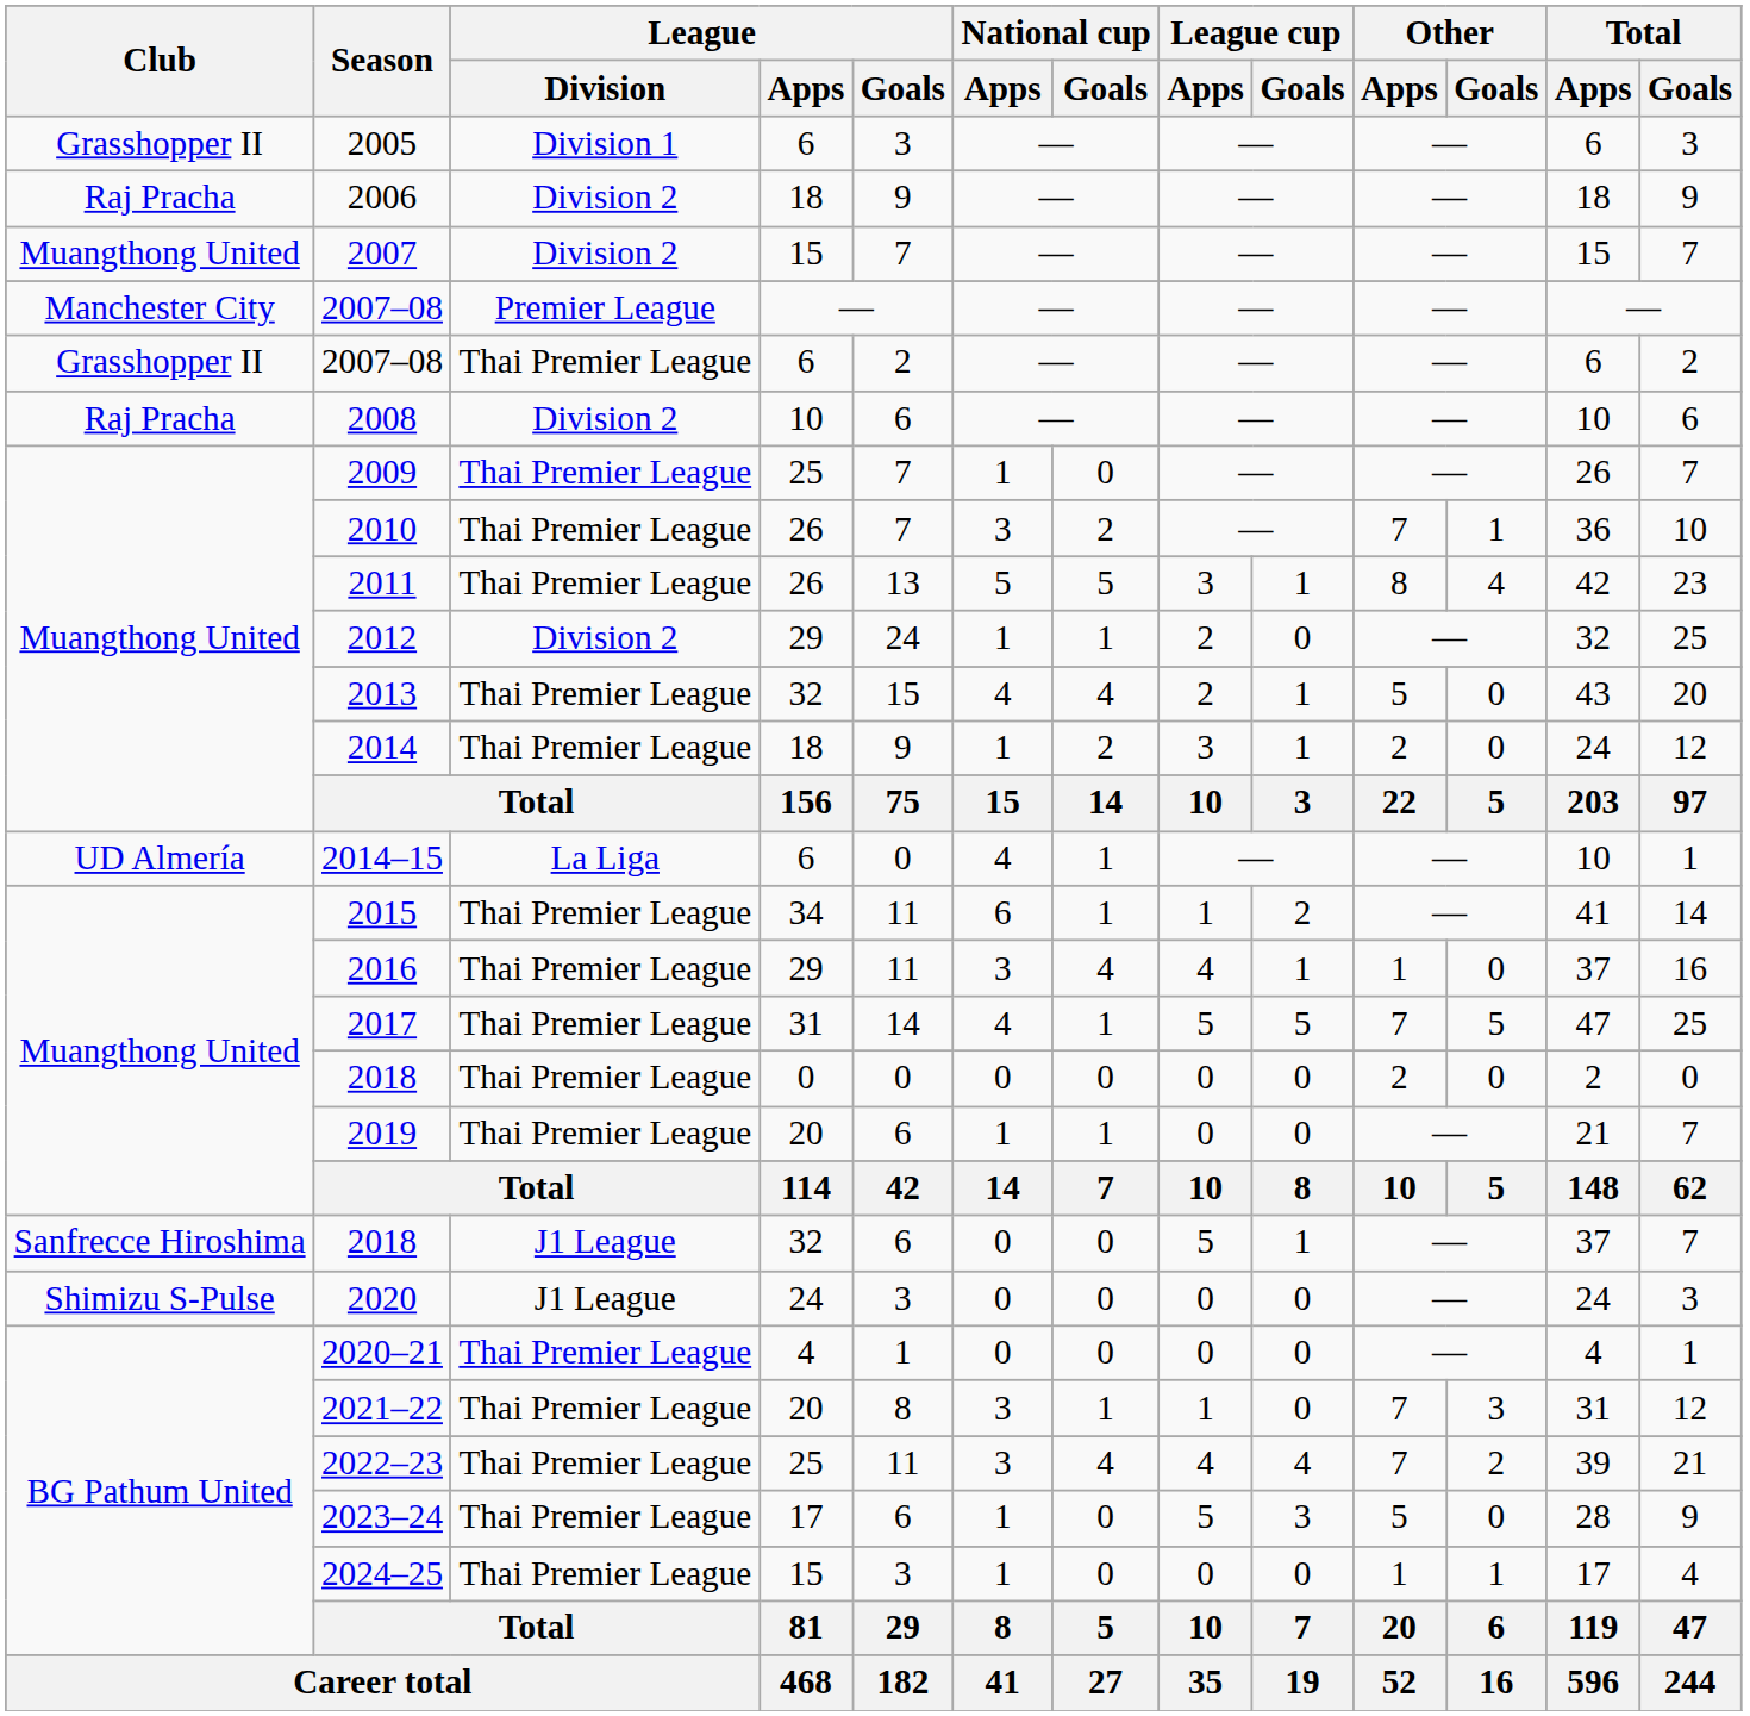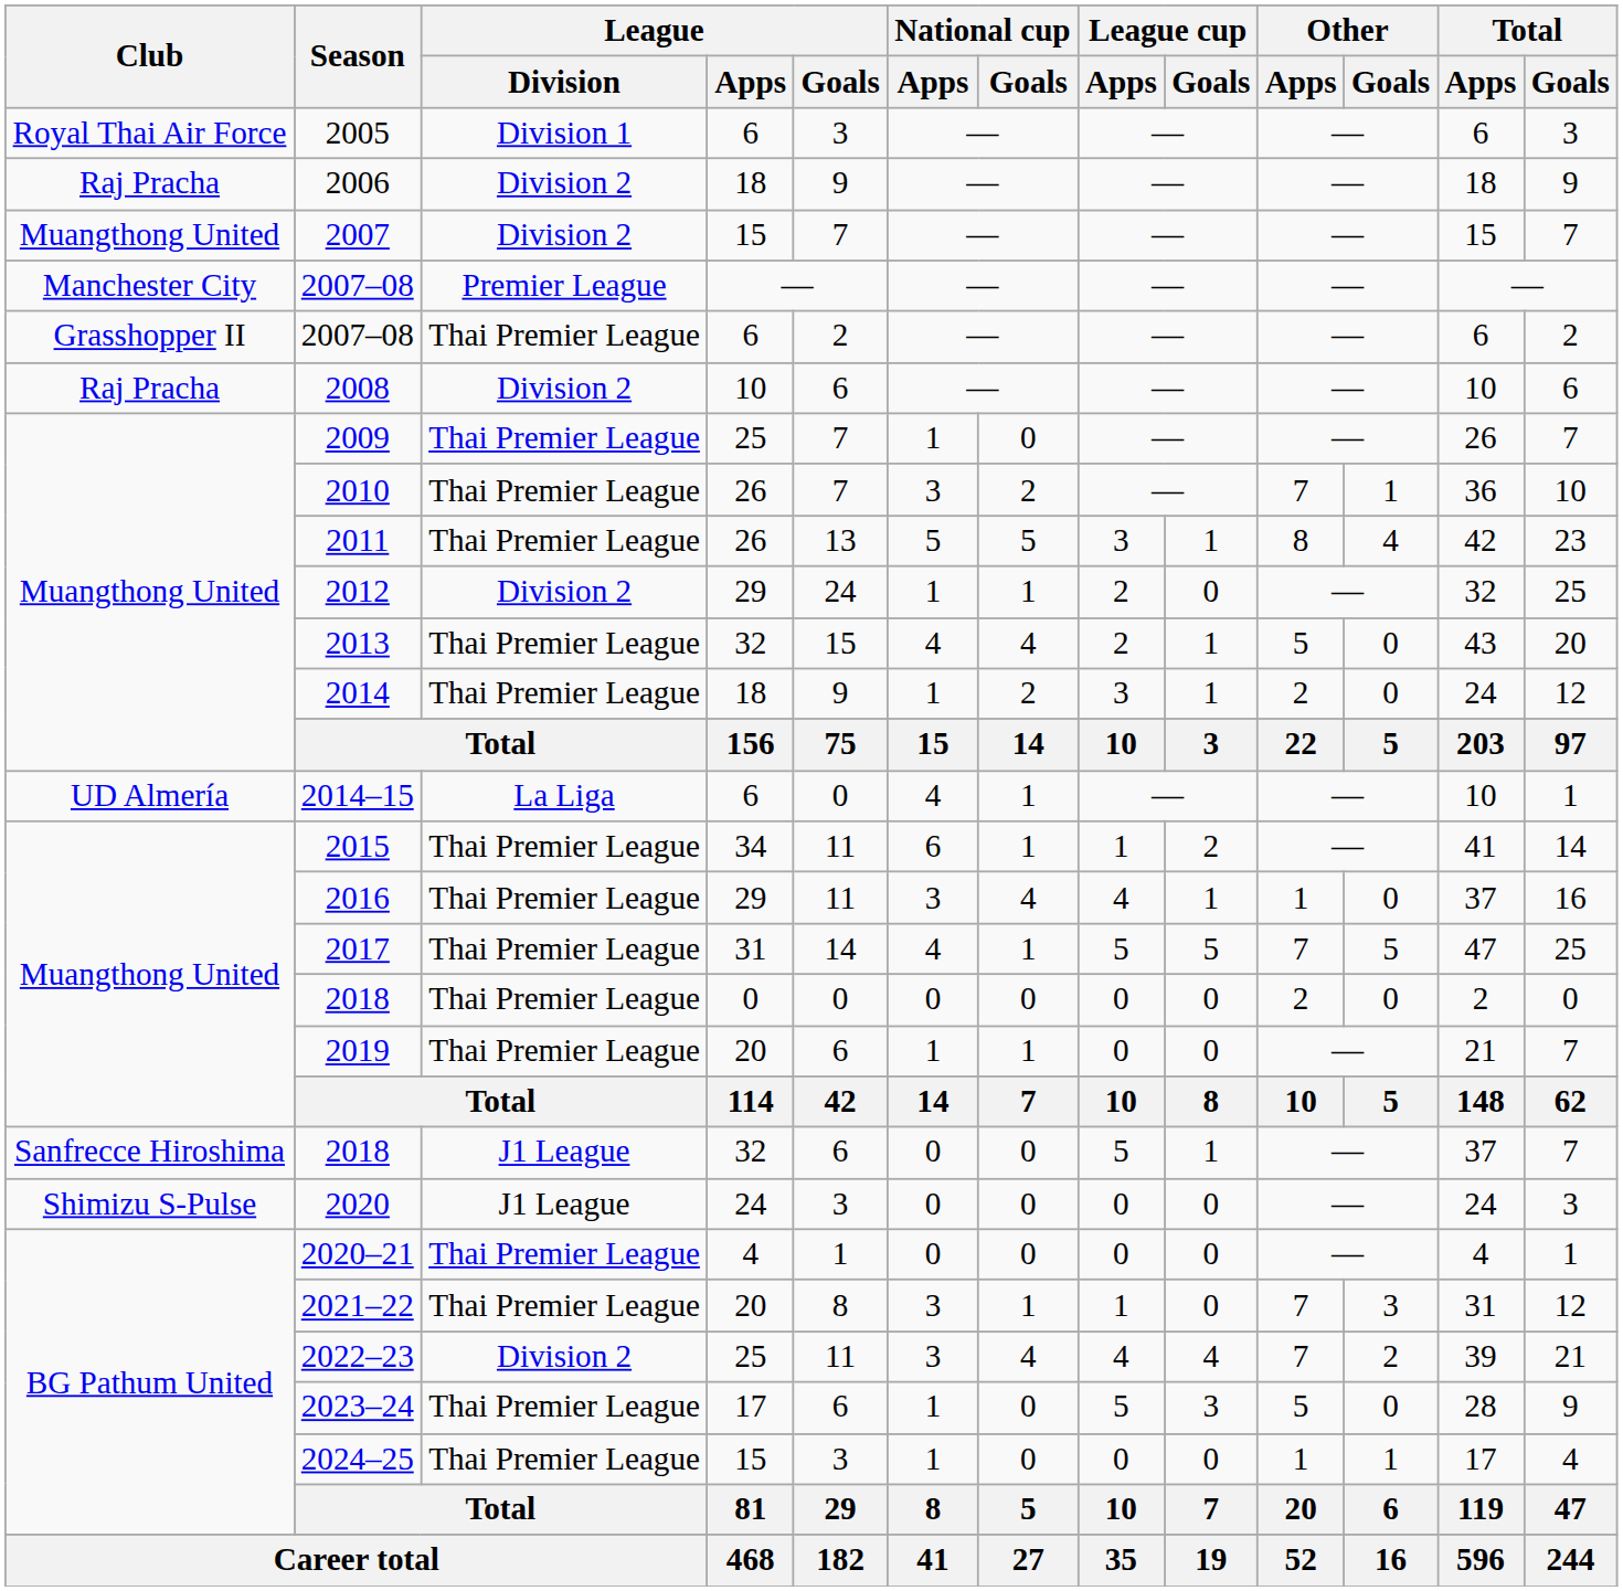 <table class="wikitable" style="text-align:center">
 <tr>
 <th rowspan="2">Club</th>
 <th rowspan="2">Season</th>
 <th colspan="3">League</th>
 <th colspan="2">National cup</th>
 <th colspan="2">League cup</th>
 <th colspan="2">Other</th>
 <th colspan="2">Total</th>
 </tr>
 <tr>
 <th>Division</th>
 <th>Apps</th>
 <th>Goals</th>
 <th>Apps</th>
 <th>Goals</th>
 <th>Apps</th>
 <th>Goals</th>
 <th>Apps</th>
 <th>Goals</th>
 <th>Apps</th>
 <th>Goals</th>
 </tr>
 <tr>
-<td><a href='#'>Grasshopper</a> II</td>
+<td><a href='#'>Royal Thai Air Force</a></td>
 <td>2005</td>
 <td><a href='#'>Division 1</a></td>
 <td>6</td>
 <td>3</td>
 <td colspan="2">—</td>
 <td colspan="2">—</td>
 <td colspan="2">—</td>
 <td>6</td>
 <td>3</td>
 </tr>
 <tr>
 <td><a href='#'>Raj Pracha</a></td>
 <td>2006</td>
 <td><a href='#'>Division 2</a></td>
 <td>18</td>
 <td>9</td>
 <td colspan="2">—</td>
 <td colspan="2">—</td>
 <td colspan="2">—</td>
 <td>18</td>
 <td>9</td>
 </tr>
 <tr>
 <td><a href='#'>Muangthong United</a></td>
 <td><a href='#'>2007</a></td>
 <td><a href='#'>Division 2</a></td>
 <td>15</td>
 <td>7</td>
 <td colspan="2">—</td>
 <td colspan="2">—</td>
 <td colspan="2">—</td>
 <td>15</td>
 <td>7</td>
 </tr>
 <tr>
 <td><a href='#'>Manchester City</a></td>
 <td><a href='#'>2007–08</a></td>
 <td><a href='#'>Premier League</a></td>
 <td colspan="2">—</td>
 <td colspan="2">—</td>
 <td colspan="2">—</td>
 <td colspan="2">—</td>
 <td colspan="2">—</td>
 </tr>
 <tr>
 <td><a href='#'>Grasshopper</a> II</td>
 <td>2007–08</td>
 <td>Thai Premier League</td>
 <td>6</td>
 <td>2</td>
 <td colspan="2">—</td>
 <td colspan="2">—</td>
 <td colspan="2">—</td>
 <td>6</td>
 <td>2</td>
 </tr>
 <tr>
 <td><a href='#'>Raj Pracha</a></td>
 <td><a href='#'>2008</a></td>
 <td><a href='#'>Division 2</a></td>
 <td>10</td>
 <td>6</td>
 <td colspan="2">—</td>
 <td colspan="2">—</td>
 <td colspan="2">—</td>
 <td>10</td>
 <td>6</td>
 </tr>
 <tr>
 <td rowspan="7"><a href='#'>Muangthong United</a></td>
 <td><a href='#'>2009</a></td>
 <td><a href='#'>Thai Premier League</a></td>
 <td>25</td>
 <td>7</td>
 <td>1</td>
 <td>0</td>
 <td colspan="2">—</td>
 <td colspan="2">—</td>
 <td>26</td>
 <td>7</td>
 </tr>
 <tr>
 <td><a href='#'>2010</a></td>
 <td>Thai Premier League</td>
 <td>26</td>
 <td>7</td>
 <td>3</td>
 <td>2</td>
 <td colspan="2">—</td>
 <td>7</td>
 <td>1</td>
 <td>36</td>
 <td>10</td>
 </tr>
 <tr>
 <td><a href='#'>2011</a></td>
 <td>Thai Premier League</td>
 <td>26</td>
 <td>13</td>
 <td>5</td>
 <td>5</td>
 <td>3</td>
 <td>1</td>
 <td>8</td>
 <td>4</td>
 <td>42</td>
 <td>23</td>
 </tr>
 <tr>
 <td><a href='#'>2012</a></td>
 <td><a href='#'>Division 2</a></td>
 <td>29</td>
 <td>24</td>
 <td>1</td>
 <td>1</td>
 <td>2</td>
 <td>0</td>
 <td colspan="2">—</td>
 <td>32</td>
 <td>25</td>
 </tr>
 <tr>
 <td><a href='#'>2013</a></td>
 <td>Thai Premier League</td>
 <td>32</td>
 <td>15</td>
 <td>4</td>
 <td>4</td>
 <td>2</td>
 <td>1</td>
 <td>5</td>
 <td>0</td>
 <td>43</td>
 <td>20</td>
 </tr>
 <tr>
 <td><a href='#'>2014</a></td>
 <td>Thai Premier League</td>
 <td>18</td>
 <td>9</td>
 <td>1</td>
 <td>2</td>
 <td>3</td>
 <td>1</td>
 <td>2</td>
 <td>0</td>
 <td>24</td>
 <td>12</td>
 </tr>
 <tr>
 <th colspan="2">Total</th>
 <th>156</th>
 <th>75</th>
 <th>15</th>
 <th>14</th>
 <th>10</th>
 <th>3</th>
 <th>22</th>
 <th>5</th>
 <th>203</th>
 <th>97</th>
 </tr>
 <tr>
 <td><a href='#'>UD Almería</a></td>
 <td><a href='#'>2014–15</a></td>
 <td><a href='#'>La Liga</a></td>
 <td>6</td>
 <td>0</td>
 <td>4</td>
 <td>1</td>
 <td colspan="2">—</td>
 <td colspan="2">—</td>
 <td>10</td>
 <td>1</td>
 </tr>
 <tr>
 <td rowspan="6"><a href='#'>Muangthong United</a></td>
 <td><a href='#'>2015</a></td>
 <td>Thai Premier League</td>
 <td>34</td>
 <td>11</td>
 <td>6</td>
 <td>1</td>
 <td>1</td>
 <td>2</td>
 <td colspan="2">—</td>
 <td>41</td>
 <td>14</td>
 </tr>
 <tr>
 <td><a href='#'>2016</a></td>
 <td>Thai Premier League</td>
 <td>29</td>
 <td>11</td>
 <td>3</td>
 <td>4</td>
 <td>4</td>
 <td>1</td>
 <td>1</td>
 <td>0</td>
 <td>37</td>
 <td>16</td>
 </tr>
 <tr>
 <td><a href='#'>2017</a></td>
 <td>Thai Premier League</td>
 <td>31</td>
 <td>14</td>
 <td>4</td>
 <td>1</td>
 <td>5</td>
 <td>5</td>
 <td>7</td>
 <td>5</td>
 <td>47</td>
 <td>25</td>
 </tr>
 <tr>
 <td><a href='#'>2018</a></td>
 <td>Thai Premier League</td>
 <td>0</td>
 <td>0</td>
 <td>0</td>
 <td>0</td>
 <td>0</td>
 <td>0</td>
 <td>2</td>
 <td>0</td>
 <td>2</td>
 <td>0</td>
 </tr>
 <tr>
 <td><a href='#'>2019</a></td>
 <td>Thai Premier League</td>
 <td>20</td>
 <td>6</td>
 <td>1</td>
 <td>1</td>
 <td>0</td>
 <td>0</td>
 <td colspan="2">—</td>
 <td>21</td>
 <td>7</td>
 </tr>
 <tr>
 <th colspan="2">Total</th>
 <th>114</th>
 <th>42</th>
 <th>14</th>
 <th>7</th>
 <th>10</th>
 <th>8</th>
 <th>10</th>
 <th>5</th>
 <th>148</th>
 <th>62</th>
 </tr>
 <tr>
 <td><a href='#'>Sanfrecce Hiroshima</a></td>
 <td><a href='#'>2018</a></td>
 <td><a href='#'>J1 League</a></td>
 <td>32</td>
 <td>6</td>
 <td>0</td>
 <td>0</td>
 <td>5</td>
 <td>1</td>
 <td colspan="2">—</td>
 <td>37</td>
 <td>7</td>
 </tr>
 <tr>
 <td><a href='#'>Shimizu S-Pulse</a></td>
 <td><a href='#'>2020</a></td>
 <td>J1 League</td>
 <td>24</td>
 <td>3</td>
 <td>0</td>
 <td>0</td>
 <td>0</td>
 <td>0</td>
 <td colspan="2">—</td>
 <td>24</td>
 <td>3</td>
 </tr>
 <tr>
 <td rowspan="6"><a href='#'>BG Pathum United</a></td>
 <td><a href='#'>2020–21</a></td>
 <td><a href='#'>Thai Premier League</a></td>
 <td>4</td>
 <td>1</td>
 <td>0</td>
 <td>0</td>
 <td>0</td>
 <td>0</td>
 <td colspan="2">—</td>
 <td>4</td>
 <td>1</td>
 </tr>
 <tr>
 <td><a href='#'>2021–22</a></td>
 <td>Thai Premier League</td>
 <td>20</td>
 <td>8</td>
 <td>3</td>
 <td>1</td>
 <td>1</td>
 <td>0</td>
 <td>7</td>
 <td>3</td>
 <td>31</td>
 <td>12</td>
 </tr>
 <tr>
 <td><a href='#'>2022–23</a></td>
-<td>Thai Premier League</td>
+<td><a href='#'>Division 2</a></td>
 <td>25</td>
 <td>11</td>
 <td>3</td>
 <td>4</td>
 <td>4</td>
 <td>4</td>
 <td>7</td>
 <td>2</td>
 <td>39</td>
 <td>21</td>
 </tr>
 <tr>
 <td><a href='#'>2023–24</a></td>
 <td>Thai Premier League</td>
 <td>17</td>
 <td>6</td>
 <td>1</td>
 <td>0</td>
 <td>5</td>
 <td>3</td>
 <td>5</td>
 <td>0</td>
 <td>28</td>
 <td>9</td>
 </tr>
 <tr>
 <td><a href='#'>2024–25</a></td>
 <td>Thai Premier League</td>
 <td>15</td>
 <td>3</td>
 <td>1</td>
 <td>0</td>
 <td>0</td>
 <td>0</td>
 <td>1</td>
 <td>1</td>
 <td>17</td>
 <td>4</td>
 </tr>
 <tr>
 <th colspan=2>Total</th>
 <th>81</th>
 <th>29</th>
 <th>8</th>
 <th>5</th>
 <th>10</th>
 <th>7</th>
 <th>20</th>
 <th>6</th>
 <th>119</th>
 <th>47</th>
 </tr>
 <tr>
 <th colspan=3>Career total</th>
 <th>468</th>
 <th>182</th>
 <th>41</th>
 <th>27</th>
 <th>35</th>
 <th>19</th>
 <th>52</th>
 <th>16</th>
 <th>596</th>
 <th>244</th>
 </tr>
 <tr>
 </tr>
 </table>
